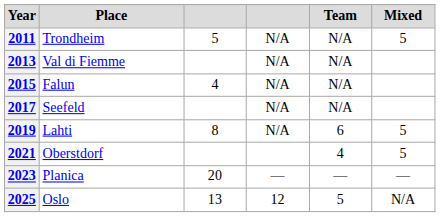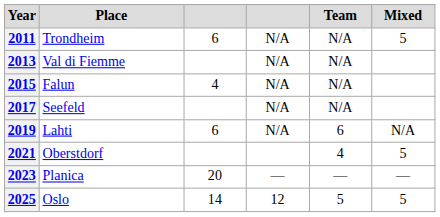 <table class="wikitable plainrowheaders" style="background:#fff; font-size:86%; line-height:16px; border:gray solid 1px; border-collapse:collapse;">
 <tr style="background:#ccc; text-align:center;">
 <th scope="col" style="background:#dcdcdc; width:25px;">Year</th>
 <th scope="col" style="background:#dcdcdc; width:135px;">Place</th>
 <th scope="col" style="background:#dcdcdc; width:55px;"></th>
 <th scope="col" style="background:#dcdcdc; width:55px;"></th>
 <th scope="col" style="background:#dcdcdc; width:55px;">Team</th>
 <th scope="col" style="background:#dcdcdc; width:55px;">Mixed</th>
 </tr>
 <tr>
 <th scope=row align=center><a href='#'>2011</a></th>
 <td> <a href='#'>Trondheim</a></td>
-<td align=center>5</td>
+<td align=center>6</td>
 <td align=center>N/A</td>
 <td align=center>N/A</td>
 <td align=center>5</td>
 </tr>
 <tr>
 <th scope=row align=center><a href='#'>2013</a></th>
 <td> <a href='#'>Val di Fiemme</a></td>
 <td align=center></td>
 <td align=center>N/A</td>
 <td align=center>N/A</td>
 <td align=center></td>
 </tr>
 <tr>
 <th scope=row align=center><a href='#'>2015</a></th>
 <td> <a href='#'>Falun</a></td>
 <td align=center>4</td>
 <td align=center>N/A</td>
 <td align=center>N/A</td>
 <td align=center></td>
 </tr>
 <tr>
 <th scope=row align=center><a href='#'>2017</a></th>
 <td> <a href='#'>Seefeld</a></td>
 <td align=center></td>
 <td align=center>N/A</td>
 <td align=center>N/A</td>
 <td align=center></td>
 </tr>
 <tr>
 <th scope=row align=center><a href='#'>2019</a></th>
 <td> <a href='#'>Lahti</a></td>
-<td align=center>8</td>
+<td align=center>6</td>
 <td align=center>N/A</td>
 <td align=center>6</td>
-<td align=center>5</td>
+<td align=center>N/A</td>
 </tr>
 <tr>
 <th scope=row align=center><a href='#'>2021</a></th>
 <td> <a href='#'>Oberstdorf</a></td>
 <td align=center></td>
 <td align=center></td>
 <td align=center>4</td>
 <td align=center>5</td>
 </tr>
 <tr>
 <th scope=row align=center><a href='#'>2023</a></th>
 <td> <a href='#'>Planica</a></td>
 <td align=center>20</td>
 <td align=center>—</td>
 <td align=center>—</td>
 <td align=center>—</td>
 </tr>
 <tr>
 <th scope=row align=center><a href='#'>2025</a></th>
 <td> <a href='#'>Oslo</a></td>
-<td align=center>13</td>
+<td align=center>14</td>
 <td align=center>12</td>
 <td align=center>5</td>
-<td align=center>N/A</td>
+<td align=center>5</td>
 </tr>
 </table>
